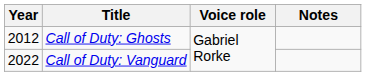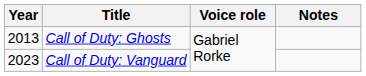 <table class="wikitable plainrowheaders">
 <tr>
 <th scope="col">Year</th>
 <th scope="col">Title</th>
 <th Width=90>Voice role</th>
 <th Width=90>Notes</th>
 </tr>
 <tr>
-<td>2012</td>
+<td>2013</td>
 <td><em><a href='#'>Call of Duty: Ghosts</a></em></td>
 <td rowspan="2">Gabriel Rorke</td>
 <td></td>
 </tr>
 <tr>
-<td>2022</td>
+<td>2023</td>
 <td><em><a href='#'>Call of Duty: Vanguard</a></em></td>
 <td></td>
 </tr>
 </table>
